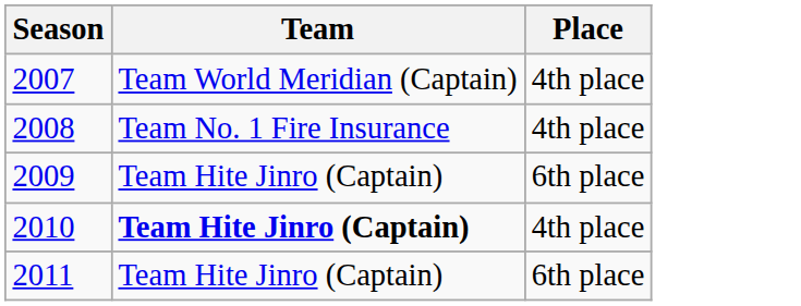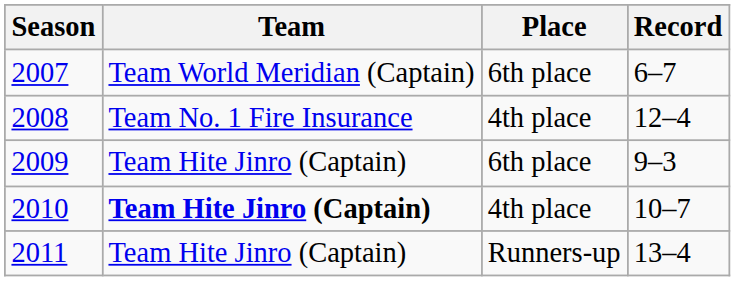 <table class = "wikitable">
 <tr>
 <th>Season</th>
 <th>Team</th>
 <th>Place</th>
+<th>Record</th>
 </tr>
 <tr>
 <td><a href='#'>2007</a></td>
 <td><a href='#'>Team World Meridian</a> (Captain)</td>
-<td>4th place</td>
+<td>6th place</td>
+<td>6–7</td>
 </tr>
 <tr>
 <td><a href='#'>2008</a></td>
 <td><a href='#'>Team No. 1 Fire Insurance</a></td>
 <td>4th place</td>
+<td>12–4</td>
 </tr>
 <tr>
 <td><a href='#'>2009</a></td>
 <td><a href='#'>Team Hite Jinro</a> (Captain)</td>
 <td>6th place</td>
+<td>9–3</td>
 </tr>
 <tr>
 <td><a href='#'>2010</a></td>
 <td><strong><a href='#'>Team Hite Jinro</a> (Captain)</strong></td>
 <td>4th place</td>
+<td>10–7</td>
 </tr>
 <tr>
 <td><a href='#'>2011</a></td>
 <td><a href='#'>Team Hite Jinro</a> (Captain)</td>
-<td>6th place</td>
+<td>Runners-up</td>
+<td>13–4</td>
 </tr>
 </table>
